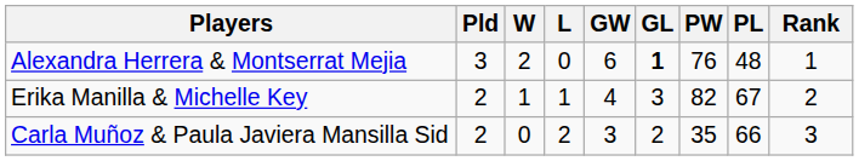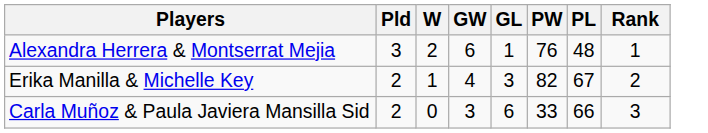 <table class=wikitable style="text-align:center">
 <tr>
 <th width=300>Players</th>
 <th width=20>Pld</th>
 <th width=20>W</th>
-<th width=20>L</th>
 <th width=20>GW</th>
 <th width=20>GL</th>
 <th width=20>PW</th>
 <th width=20>PL</th>
 <th width=50>Rank</th>
 </tr>
 <tr>
 <td align=left> <a href='#'>Alexandra Herrera</a> & <a href='#'>Montserrat Mejia</a></td>
 <td>3</td>
 <td>2</td>
-<td>0</td>
 <td>6</td>
-<td><strong>1</strong></td>
+<td>1</td>
 <td>76</td>
 <td>48</td>
 <td>1</td>
 </tr>
 <tr>
 <td align=left> Erika Manilla & <a href='#'>Michelle Key</a></td>
 <td>2</td>
-<td>1</td>
 <td>1</td>
 <td>4</td>
 <td>3</td>
 <td>82</td>
 <td>67</td>
 <td>2</td>
 </tr>
 <tr>
 <td align=left> <a href='#'>Carla Muñoz</a> & Paula Javiera Mansilla Sid</td>
 <td>2</td>
 <td>0</td>
-<td>2</td>
 <td>3</td>
-<td>2</td>
-<td>35</td>
+<td>6</td>
+<td>33</td>
 <td>66</td>
 <td>3</td>
 </tr>
 </table>
